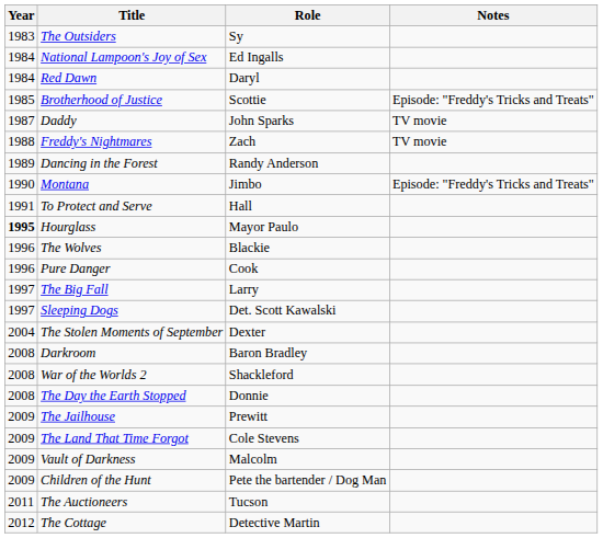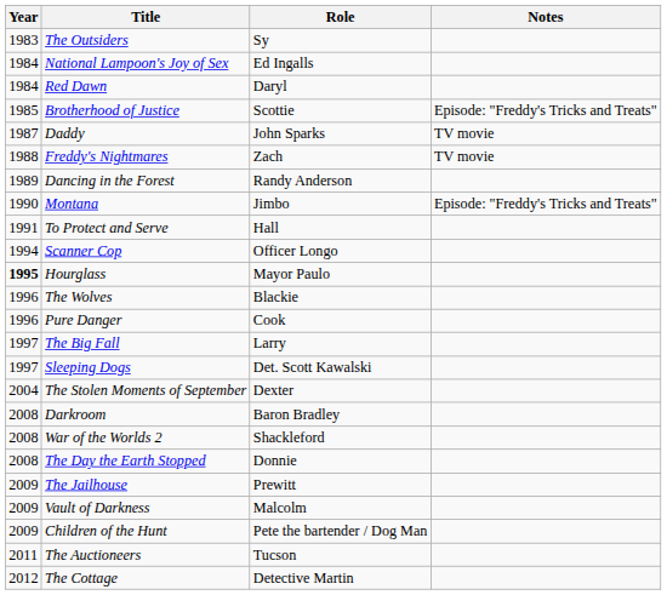 <table class="wikitable">
 <tr>
 <th>Year</th>
 <th>Title</th>
 <th>Role</th>
 <th>Notes</th>
 </tr>
 <tr>
 <td>1983</td>
 <td><em><a href='#'>The Outsiders</a></em></td>
 <td>Sy</td>
 <td></td>
 </tr>
 <tr>
 <td>1984</td>
 <td><em><a href='#'>National Lampoon's Joy of Sex</a></em></td>
 <td>Ed Ingalls</td>
 <td></td>
 </tr>
 <tr>
 <td>1984</td>
 <td><em><a href='#'>Red Dawn</a></em></td>
 <td>Daryl</td>
 <td></td>
 </tr>
 <tr>
 <td>1985</td>
 <td><em><a href='#'>Brotherhood of Justice</a></em></td>
 <td>Scottie</td>
 <td>Episode: "Freddy's Tricks and Treats"</td>
 </tr>
 <tr>
 <td>1987</td>
 <td><em>Daddy</em></td>
 <td>John Sparks</td>
 <td>TV movie</td>
 </tr>
 <tr>
 <td>1988</td>
 <td><em><a href='#'>Freddy's Nightmares</a></em></td>
 <td>Zach</td>
 <td>TV movie</td>
 </tr>
 <tr>
 <td>1989</td>
 <td><em>Dancing in the Forest</em></td>
 <td>Randy Anderson</td>
 <td></td>
 </tr>
 <tr>
 <td>1990</td>
 <td><em><a href='#'>Montana</a></em></td>
 <td>Jimbo</td>
 <td>Episode: "Freddy's Tricks and Treats"</td>
 </tr>
 <tr>
 <td>1991</td>
 <td><em>To Protect and Serve</em></td>
 <td>Hall</td>
+<td></td>
+</tr>
+<tr>
+<td>1994</td>
+<td><em><a href='#'>Scanner Cop</a></em></td>
+<td>Officer Longo</td>
 <td></td>
 </tr>
 <tr>
 <td><strong>1995</strong></td>
 <td><em>Hourglass</em></td>
 <td>Mayor Paulo</td>
 <td></td>
 </tr>
 <tr>
 <td>1996</td>
 <td><em>The Wolves</em></td>
 <td>Blackie</td>
 <td></td>
 </tr>
 <tr>
 <td>1996</td>
 <td><em>Pure Danger</em></td>
 <td>Cook</td>
 <td></td>
 </tr>
 <tr>
 <td>1997</td>
 <td><em><a href='#'>The Big Fall</a></em></td>
 <td>Larry</td>
 <td></td>
 </tr>
 <tr>
 <td>1997</td>
 <td><em><a href='#'>Sleeping Dogs</a></em></td>
 <td>Det. Scott Kawalski</td>
 <td></td>
 </tr>
 <tr>
 <td>2004</td>
 <td><em>The Stolen Moments of September</em></td>
 <td>Dexter</td>
 <td></td>
 </tr>
 <tr>
 <td>2008</td>
 <td><em>Darkroom</em></td>
 <td>Baron Bradley</td>
 <td></td>
 </tr>
 <tr>
 <td>2008</td>
 <td><em>War of the Worlds 2</em></td>
 <td>Shackleford</td>
 <td></td>
 </tr>
 <tr>
 <td>2008</td>
 <td><em><a href='#'>The Day the Earth Stopped</a></em></td>
 <td>Donnie</td>
 <td></td>
 </tr>
 <tr>
 <td>2009</td>
 <td><em><a href='#'>The Jailhouse</a></em></td>
 <td>Prewitt</td>
 <td></td>
 </tr>
 <tr>
 <td>2009</td>
-<td><em><a href='#'>The Land That Time Forgot</a></em></td>
-<td>Cole Stevens</td>
-<td></td>
-</tr>
-<tr>
-<td>2009</td>
 <td><em>Vault of Darkness</em></td>
 <td>Malcolm</td>
 <td></td>
 </tr>
 <tr>
 <td>2009</td>
 <td><em>Children of the Hunt</em></td>
 <td>Pete the bartender / Dog Man</td>
 <td></td>
 </tr>
 <tr>
 <td>2011</td>
 <td><em>The Auctioneers</em></td>
 <td>Tucson</td>
 <td></td>
 </tr>
 <tr>
 <td>2012</td>
 <td><em>The Cottage</em></td>
 <td>Detective Martin</td>
 <td></td>
 </tr>
 </table>
